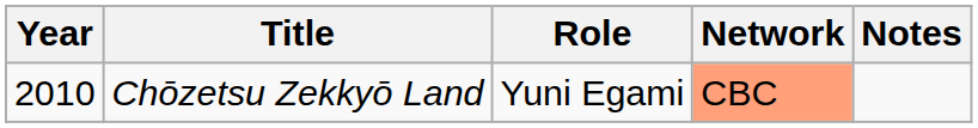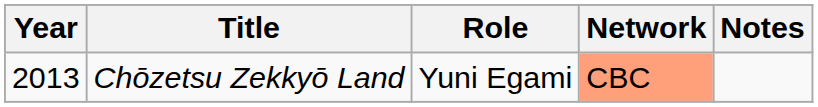 <table class="wikitable">
 <tr>
 <th>Year</th>
 <th>Title</th>
 <th>Role</th>
 <th>Network</th>
 <th>Notes</th>
 </tr>
 <tr>
-<td>2010</td>
+<td>2013</td>
 <td><em>Chōzetsu Zekkyō Land</em></td>
 <td>Yuni Egami</td>
 <td style="background: lightsalmon;">CBC</td>
 <td></td>
 </tr>
 </table>
